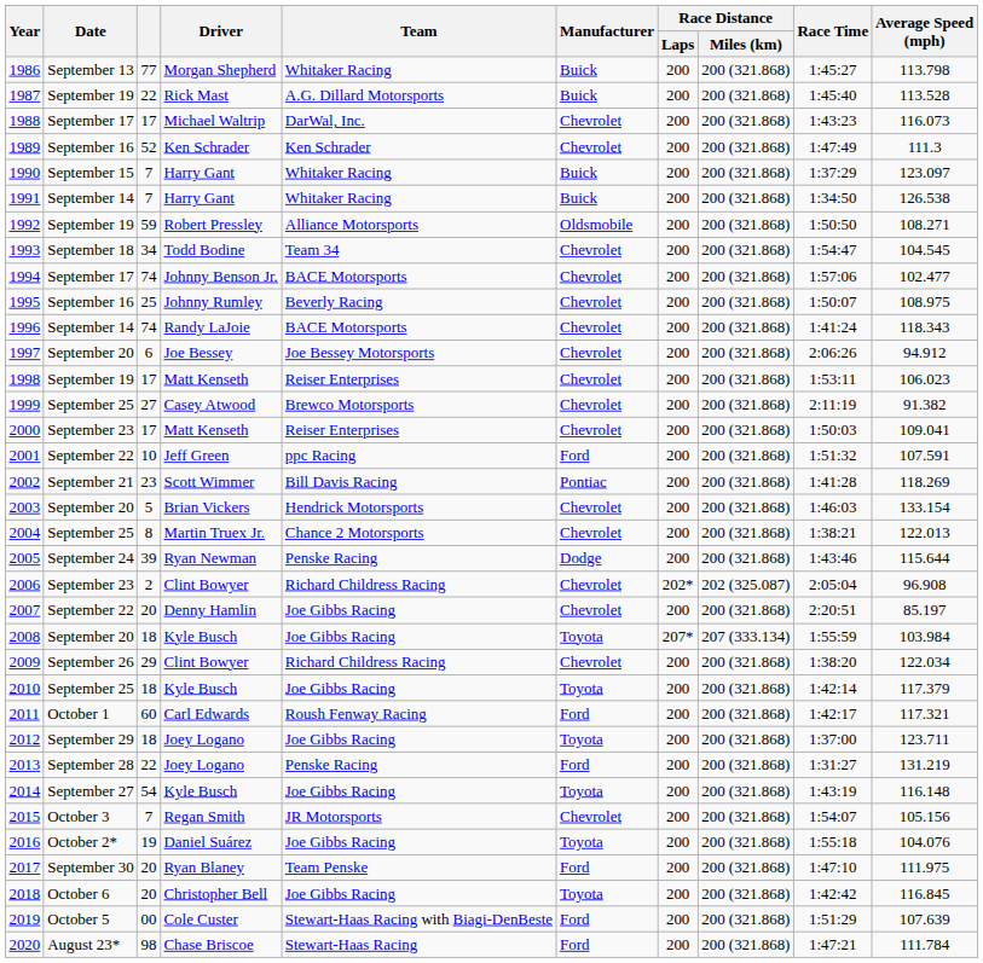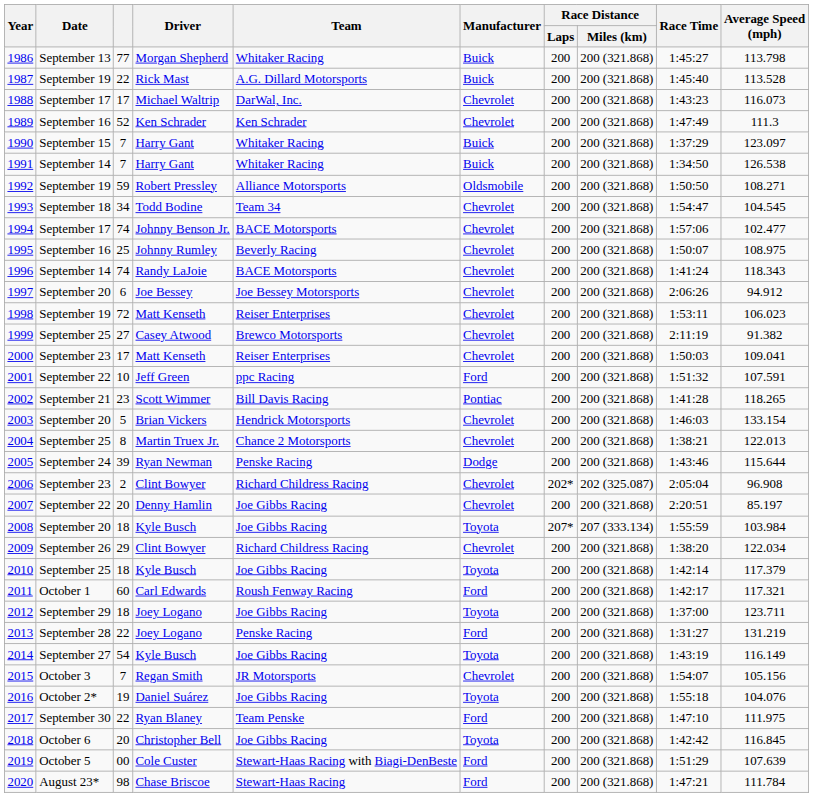 <table class="wikitable" style="font-size: 95%;">
 <tr>
 <th rowspan="2">Year</th>
 <th rowspan="2">Date</th>
 <th rowspan="2"></th>
 <th rowspan="2">Driver</th>
 <th rowspan="2">Team</th>
 <th rowspan="2">Manufacturer</th>
 <th colspan="2">Race Distance</th>
 <th rowspan="2">Race Time</th>
 <th rowspan="2">Average Speed<br>(mph)</th>
 </tr>
 <tr>
 <th>Laps</th>
 <th>Miles (km)</th>
 </tr>
 <tr>
 <td><a href='#'>1986</a></td>
 <td>September 13</td>
 <td align="center">77</td>
 <td><a href='#'>Morgan Shepherd</a></td>
 <td><a href='#'>Whitaker Racing</a></td>
 <td><a href='#'>Buick</a></td>
 <td align="center">200</td>
 <td align="center">200 (321.868)</td>
 <td align="center">1:45:27</td>
 <td align="center">113.798</td>
 </tr>
 <tr>
 <td><a href='#'>1987</a></td>
 <td>September 19</td>
 <td align="center">22</td>
 <td><a href='#'>Rick Mast</a></td>
 <td><a href='#'>A.G. Dillard Motorsports</a></td>
 <td><a href='#'>Buick</a></td>
 <td align="center">200</td>
 <td align="center">200 (321.868)</td>
 <td align="center">1:45:40</td>
 <td align="center">113.528</td>
 </tr>
 <tr>
 <td><a href='#'>1988</a></td>
 <td>September 17</td>
 <td align="center">17</td>
 <td><a href='#'>Michael Waltrip</a></td>
 <td><a href='#'>DarWal, Inc.</a></td>
 <td><a href='#'>Chevrolet</a></td>
 <td align="center">200</td>
 <td align="center">200 (321.868)</td>
 <td align="center">1:43:23</td>
 <td align="center">116.073</td>
 </tr>
 <tr>
 <td><a href='#'>1989</a></td>
 <td>September 16</td>
 <td align="center">52</td>
 <td><a href='#'>Ken Schrader</a></td>
 <td><a href='#'>Ken Schrader</a></td>
 <td><a href='#'>Chevrolet</a></td>
 <td align="center">200</td>
 <td align="center">200 (321.868)</td>
 <td align="center">1:47:49</td>
 <td align="center">111.3</td>
 </tr>
 <tr>
 <td><a href='#'>1990</a></td>
 <td>September 15</td>
 <td align="center">7</td>
 <td><a href='#'>Harry Gant</a></td>
 <td><a href='#'>Whitaker Racing</a></td>
 <td><a href='#'>Buick</a></td>
 <td align="center">200</td>
 <td align="center">200 (321.868)</td>
 <td align="center">1:37:29</td>
 <td align="center">123.097</td>
 </tr>
 <tr>
 <td><a href='#'>1991</a></td>
 <td>September 14</td>
 <td align="center">7</td>
 <td><a href='#'>Harry Gant</a></td>
 <td><a href='#'>Whitaker Racing</a></td>
 <td><a href='#'>Buick</a></td>
 <td align="center">200</td>
 <td align="center">200 (321.868)</td>
 <td align="center">1:34:50</td>
 <td align="center">126.538</td>
 </tr>
 <tr>
 <td><a href='#'>1992</a></td>
 <td>September 19</td>
 <td align="center">59</td>
 <td><a href='#'>Robert Pressley</a></td>
 <td><a href='#'>Alliance Motorsports</a></td>
 <td><a href='#'>Oldsmobile</a></td>
 <td align="center">200</td>
 <td align="center">200 (321.868)</td>
 <td align="center">1:50:50</td>
 <td align="center">108.271</td>
 </tr>
 <tr>
 <td><a href='#'>1993</a></td>
 <td>September 18</td>
 <td align="center">34</td>
 <td><a href='#'>Todd Bodine</a></td>
 <td><a href='#'>Team 34</a></td>
 <td><a href='#'>Chevrolet</a></td>
 <td align="center">200</td>
 <td align="center">200 (321.868)</td>
 <td align="center">1:54:47</td>
 <td align="center">104.545</td>
 </tr>
 <tr>
 <td><a href='#'>1994</a></td>
 <td>September 17</td>
 <td align="center">74</td>
 <td><a href='#'>Johnny Benson Jr.</a></td>
 <td><a href='#'>BACE Motorsports</a></td>
 <td><a href='#'>Chevrolet</a></td>
 <td align="center">200</td>
 <td align="center">200 (321.868)</td>
 <td align="center">1:57:06</td>
 <td align="center">102.477</td>
 </tr>
 <tr>
 <td><a href='#'>1995</a></td>
 <td>September 16</td>
 <td align="center">25</td>
 <td><a href='#'>Johnny Rumley</a></td>
 <td><a href='#'>Beverly Racing</a></td>
 <td><a href='#'>Chevrolet</a></td>
 <td align="center">200</td>
 <td align="center">200 (321.868)</td>
 <td align="center">1:50:07</td>
 <td align="center">108.975</td>
 </tr>
 <tr>
 <td><a href='#'>1996</a></td>
 <td>September 14</td>
 <td align="center">74</td>
 <td><a href='#'>Randy LaJoie</a></td>
 <td><a href='#'>BACE Motorsports</a></td>
 <td><a href='#'>Chevrolet</a></td>
 <td align="center">200</td>
 <td align="center">200 (321.868)</td>
 <td align="center">1:41:24</td>
 <td align="center">118.343</td>
 </tr>
 <tr>
 <td><a href='#'>1997</a></td>
 <td>September 20</td>
 <td align="center">6</td>
 <td><a href='#'>Joe Bessey</a></td>
 <td><a href='#'>Joe Bessey Motorsports</a></td>
 <td><a href='#'>Chevrolet</a></td>
 <td align="center">200</td>
 <td align="center">200 (321.868)</td>
 <td align="center">2:06:26</td>
 <td align="center">94.912</td>
 </tr>
 <tr>
 <td><a href='#'>1998</a></td>
 <td>September 19</td>
-<td align="center">17</td>
+<td align="center">72</td>
 <td><a href='#'>Matt Kenseth</a></td>
 <td><a href='#'>Reiser Enterprises</a></td>
 <td><a href='#'>Chevrolet</a></td>
 <td align="center">200</td>
 <td align="center">200 (321.868)</td>
 <td align="center">1:53:11</td>
 <td align="center">106.023</td>
 </tr>
 <tr>
 <td><a href='#'>1999</a></td>
 <td>September 25</td>
 <td align="center">27</td>
 <td><a href='#'>Casey Atwood</a></td>
 <td><a href='#'>Brewco Motorsports</a></td>
 <td><a href='#'>Chevrolet</a></td>
 <td align="center">200</td>
 <td align="center">200 (321.868)</td>
 <td align="center">2:11:19</td>
 <td align="center">91.382</td>
 </tr>
 <tr>
 <td><a href='#'>2000</a></td>
 <td>September 23</td>
 <td align="center">17</td>
 <td><a href='#'>Matt Kenseth</a></td>
 <td><a href='#'>Reiser Enterprises</a></td>
 <td><a href='#'>Chevrolet</a></td>
 <td align="center">200</td>
 <td align="center">200 (321.868)</td>
 <td align="center">1:50:03</td>
 <td align="center">109.041</td>
 </tr>
 <tr>
 <td><a href='#'>2001</a></td>
 <td>September 22</td>
 <td align="center">10</td>
 <td><a href='#'>Jeff Green</a></td>
 <td><a href='#'>ppc Racing</a></td>
 <td><a href='#'>Ford</a></td>
 <td align="center">200</td>
 <td align="center">200 (321.868)</td>
 <td align="center">1:51:32</td>
 <td align="center">107.591</td>
 </tr>
 <tr>
 <td><a href='#'>2002</a></td>
 <td>September 21</td>
 <td align="center">23</td>
 <td><a href='#'>Scott Wimmer</a></td>
 <td><a href='#'>Bill Davis Racing</a></td>
 <td><a href='#'>Pontiac</a></td>
 <td align="center">200</td>
 <td align="center">200 (321.868)</td>
 <td align="center">1:41:28</td>
-<td align="center">118.269</td>
+<td align="center">118.265</td>
 </tr>
 <tr>
 <td><a href='#'>2003</a></td>
 <td>September 20</td>
 <td align="center">5</td>
 <td><a href='#'>Brian Vickers</a></td>
 <td><a href='#'>Hendrick Motorsports</a></td>
 <td><a href='#'>Chevrolet</a></td>
 <td align="center">200</td>
 <td align="center">200 (321.868)</td>
 <td align="center">1:46:03</td>
 <td align="center">133.154</td>
 </tr>
 <tr>
 <td><a href='#'>2004</a></td>
 <td>September 25</td>
 <td align="center">8</td>
 <td><a href='#'>Martin Truex Jr.</a></td>
 <td><a href='#'>Chance 2 Motorsports</a></td>
 <td><a href='#'>Chevrolet</a></td>
 <td align="center">200</td>
 <td align="center">200 (321.868)</td>
 <td align="center">1:38:21</td>
 <td align="center">122.013</td>
 </tr>
 <tr>
 <td><a href='#'>2005</a></td>
 <td>September 24</td>
 <td align="center">39</td>
 <td><a href='#'>Ryan Newman</a></td>
 <td><a href='#'>Penske Racing</a></td>
 <td><a href='#'>Dodge</a></td>
 <td align="center">200</td>
 <td align="center">200 (321.868)</td>
 <td align="center">1:43:46</td>
 <td align="center">115.644</td>
 </tr>
 <tr>
 <td><a href='#'>2006</a></td>
 <td>September 23</td>
 <td align="center">2</td>
 <td><a href='#'>Clint Bowyer</a></td>
 <td><a href='#'>Richard Childress Racing</a></td>
 <td><a href='#'>Chevrolet</a></td>
 <td align="center">202*</td>
 <td align="center">202 (325.087)</td>
 <td align="center">2:05:04</td>
 <td align="center">96.908</td>
 </tr>
 <tr>
 <td><a href='#'>2007</a></td>
 <td>September 22</td>
 <td align="center">20</td>
 <td><a href='#'>Denny Hamlin</a></td>
 <td><a href='#'>Joe Gibbs Racing</a></td>
 <td><a href='#'>Chevrolet</a></td>
 <td align="center">200</td>
 <td align="center">200 (321.868)</td>
 <td align="center">2:20:51</td>
 <td align="center">85.197</td>
 </tr>
 <tr>
 <td><a href='#'>2008</a></td>
 <td>September 20</td>
 <td align="center">18</td>
 <td><a href='#'>Kyle Busch</a></td>
 <td><a href='#'>Joe Gibbs Racing</a></td>
 <td><a href='#'>Toyota</a></td>
 <td align="center">207*</td>
 <td align="center">207 (333.134)</td>
 <td align="center">1:55:59</td>
 <td align="center">103.984</td>
 </tr>
 <tr>
 <td><a href='#'>2009</a></td>
 <td>September 26</td>
 <td align="center">29</td>
 <td><a href='#'>Clint Bowyer</a></td>
 <td><a href='#'>Richard Childress Racing</a></td>
 <td><a href='#'>Chevrolet</a></td>
 <td align="center">200</td>
 <td align="center">200 (321.868)</td>
 <td align="center">1:38:20</td>
 <td align="center">122.034</td>
 </tr>
 <tr>
 <td><a href='#'>2010</a></td>
 <td>September 25</td>
 <td align="center">18</td>
 <td><a href='#'>Kyle Busch</a></td>
 <td><a href='#'>Joe Gibbs Racing</a></td>
 <td><a href='#'>Toyota</a></td>
 <td align="center">200</td>
 <td align="center">200 (321.868)</td>
 <td align="center">1:42:14</td>
 <td align="center">117.379</td>
 </tr>
 <tr>
 <td><a href='#'>2011</a></td>
 <td>October 1</td>
 <td align="center">60</td>
 <td><a href='#'>Carl Edwards</a></td>
 <td><a href='#'>Roush Fenway Racing</a></td>
 <td><a href='#'>Ford</a></td>
 <td align="center">200</td>
 <td align="center">200 (321.868)</td>
 <td align="center">1:42:17</td>
 <td align="center">117.321</td>
 </tr>
 <tr>
 <td><a href='#'>2012</a></td>
 <td>September 29</td>
 <td align="center">18</td>
 <td><a href='#'>Joey Logano</a></td>
 <td><a href='#'>Joe Gibbs Racing</a></td>
 <td><a href='#'>Toyota</a></td>
 <td align="center">200</td>
 <td align="center">200 (321.868)</td>
 <td align="center">1:37:00</td>
 <td align="center">123.711</td>
 </tr>
 <tr>
 <td><a href='#'>2013</a></td>
 <td>September 28</td>
 <td align="center">22</td>
 <td><a href='#'>Joey Logano</a></td>
 <td><a href='#'>Penske Racing</a></td>
 <td><a href='#'>Ford</a></td>
 <td align="center">200</td>
 <td align="center">200 (321.868)</td>
 <td align="center">1:31:27</td>
 <td align="center">131.219</td>
 </tr>
 <tr>
 <td><a href='#'>2014</a></td>
 <td>September 27</td>
 <td align="center">54</td>
 <td><a href='#'>Kyle Busch</a></td>
 <td><a href='#'>Joe Gibbs Racing</a></td>
 <td><a href='#'>Toyota</a></td>
 <td align="center">200</td>
 <td align="center">200 (321.868)</td>
 <td align="center">1:43:19</td>
-<td align="center">116.148</td>
+<td align="center">116.149</td>
 </tr>
 <tr>
 <td><a href='#'>2015</a></td>
 <td>October 3</td>
 <td align="center">7</td>
 <td><a href='#'>Regan Smith</a></td>
 <td><a href='#'>JR Motorsports</a></td>
 <td><a href='#'>Chevrolet</a></td>
 <td align="center">200</td>
 <td align="center">200 (321.868)</td>
 <td align="center">1:54:07</td>
 <td align="center">105.156</td>
 </tr>
 <tr>
 <td><a href='#'>2016</a></td>
 <td>October 2*</td>
 <td align="center">19</td>
 <td><a href='#'>Daniel Suárez</a></td>
 <td><a href='#'>Joe Gibbs Racing</a></td>
 <td><a href='#'>Toyota</a></td>
 <td align="center">200</td>
 <td align="center">200 (321.868)</td>
 <td align="center">1:55:18</td>
 <td align="center">104.076</td>
 </tr>
 <tr>
 <td><a href='#'>2017</a></td>
 <td>September 30</td>
-<td align="center">20</td>
+<td align="center">22</td>
 <td><a href='#'>Ryan Blaney</a></td>
 <td><a href='#'>Team Penske</a></td>
 <td><a href='#'>Ford</a></td>
 <td align="center">200</td>
 <td align="center">200 (321.868)</td>
 <td align="center">1:47:10</td>
 <td align="center">111.975</td>
 </tr>
 <tr>
 <td><a href='#'>2018</a></td>
 <td>October 6</td>
 <td align="center">20</td>
 <td><a href='#'>Christopher Bell</a></td>
 <td><a href='#'>Joe Gibbs Racing</a></td>
 <td><a href='#'>Toyota</a></td>
 <td align="center">200</td>
 <td align="center">200 (321.868)</td>
 <td align="center">1:42:42</td>
 <td align="center">116.845</td>
 </tr>
 <tr>
 <td><a href='#'>2019</a></td>
 <td>October 5</td>
 <td align="center">00</td>
 <td><a href='#'>Cole Custer</a></td>
 <td><a href='#'>Stewart-Haas Racing</a> with <a href='#'>Biagi-DenBeste</a></td>
 <td><a href='#'>Ford</a></td>
 <td align="center">200</td>
 <td align="center">200 (321.868)</td>
 <td align="center">1:51:29</td>
 <td align="center">107.639</td>
 </tr>
 <tr>
 <td><a href='#'>2020</a></td>
 <td>August 23*</td>
 <td align="center">98</td>
 <td><a href='#'>Chase Briscoe</a></td>
 <td><a href='#'>Stewart-Haas Racing</a></td>
 <td><a href='#'>Ford</a></td>
 <td align="center">200</td>
 <td align="center">200 (321.868)</td>
 <td align="center">1:47:21</td>
 <td align="center">111.784</td>
 </tr>
 </table>
